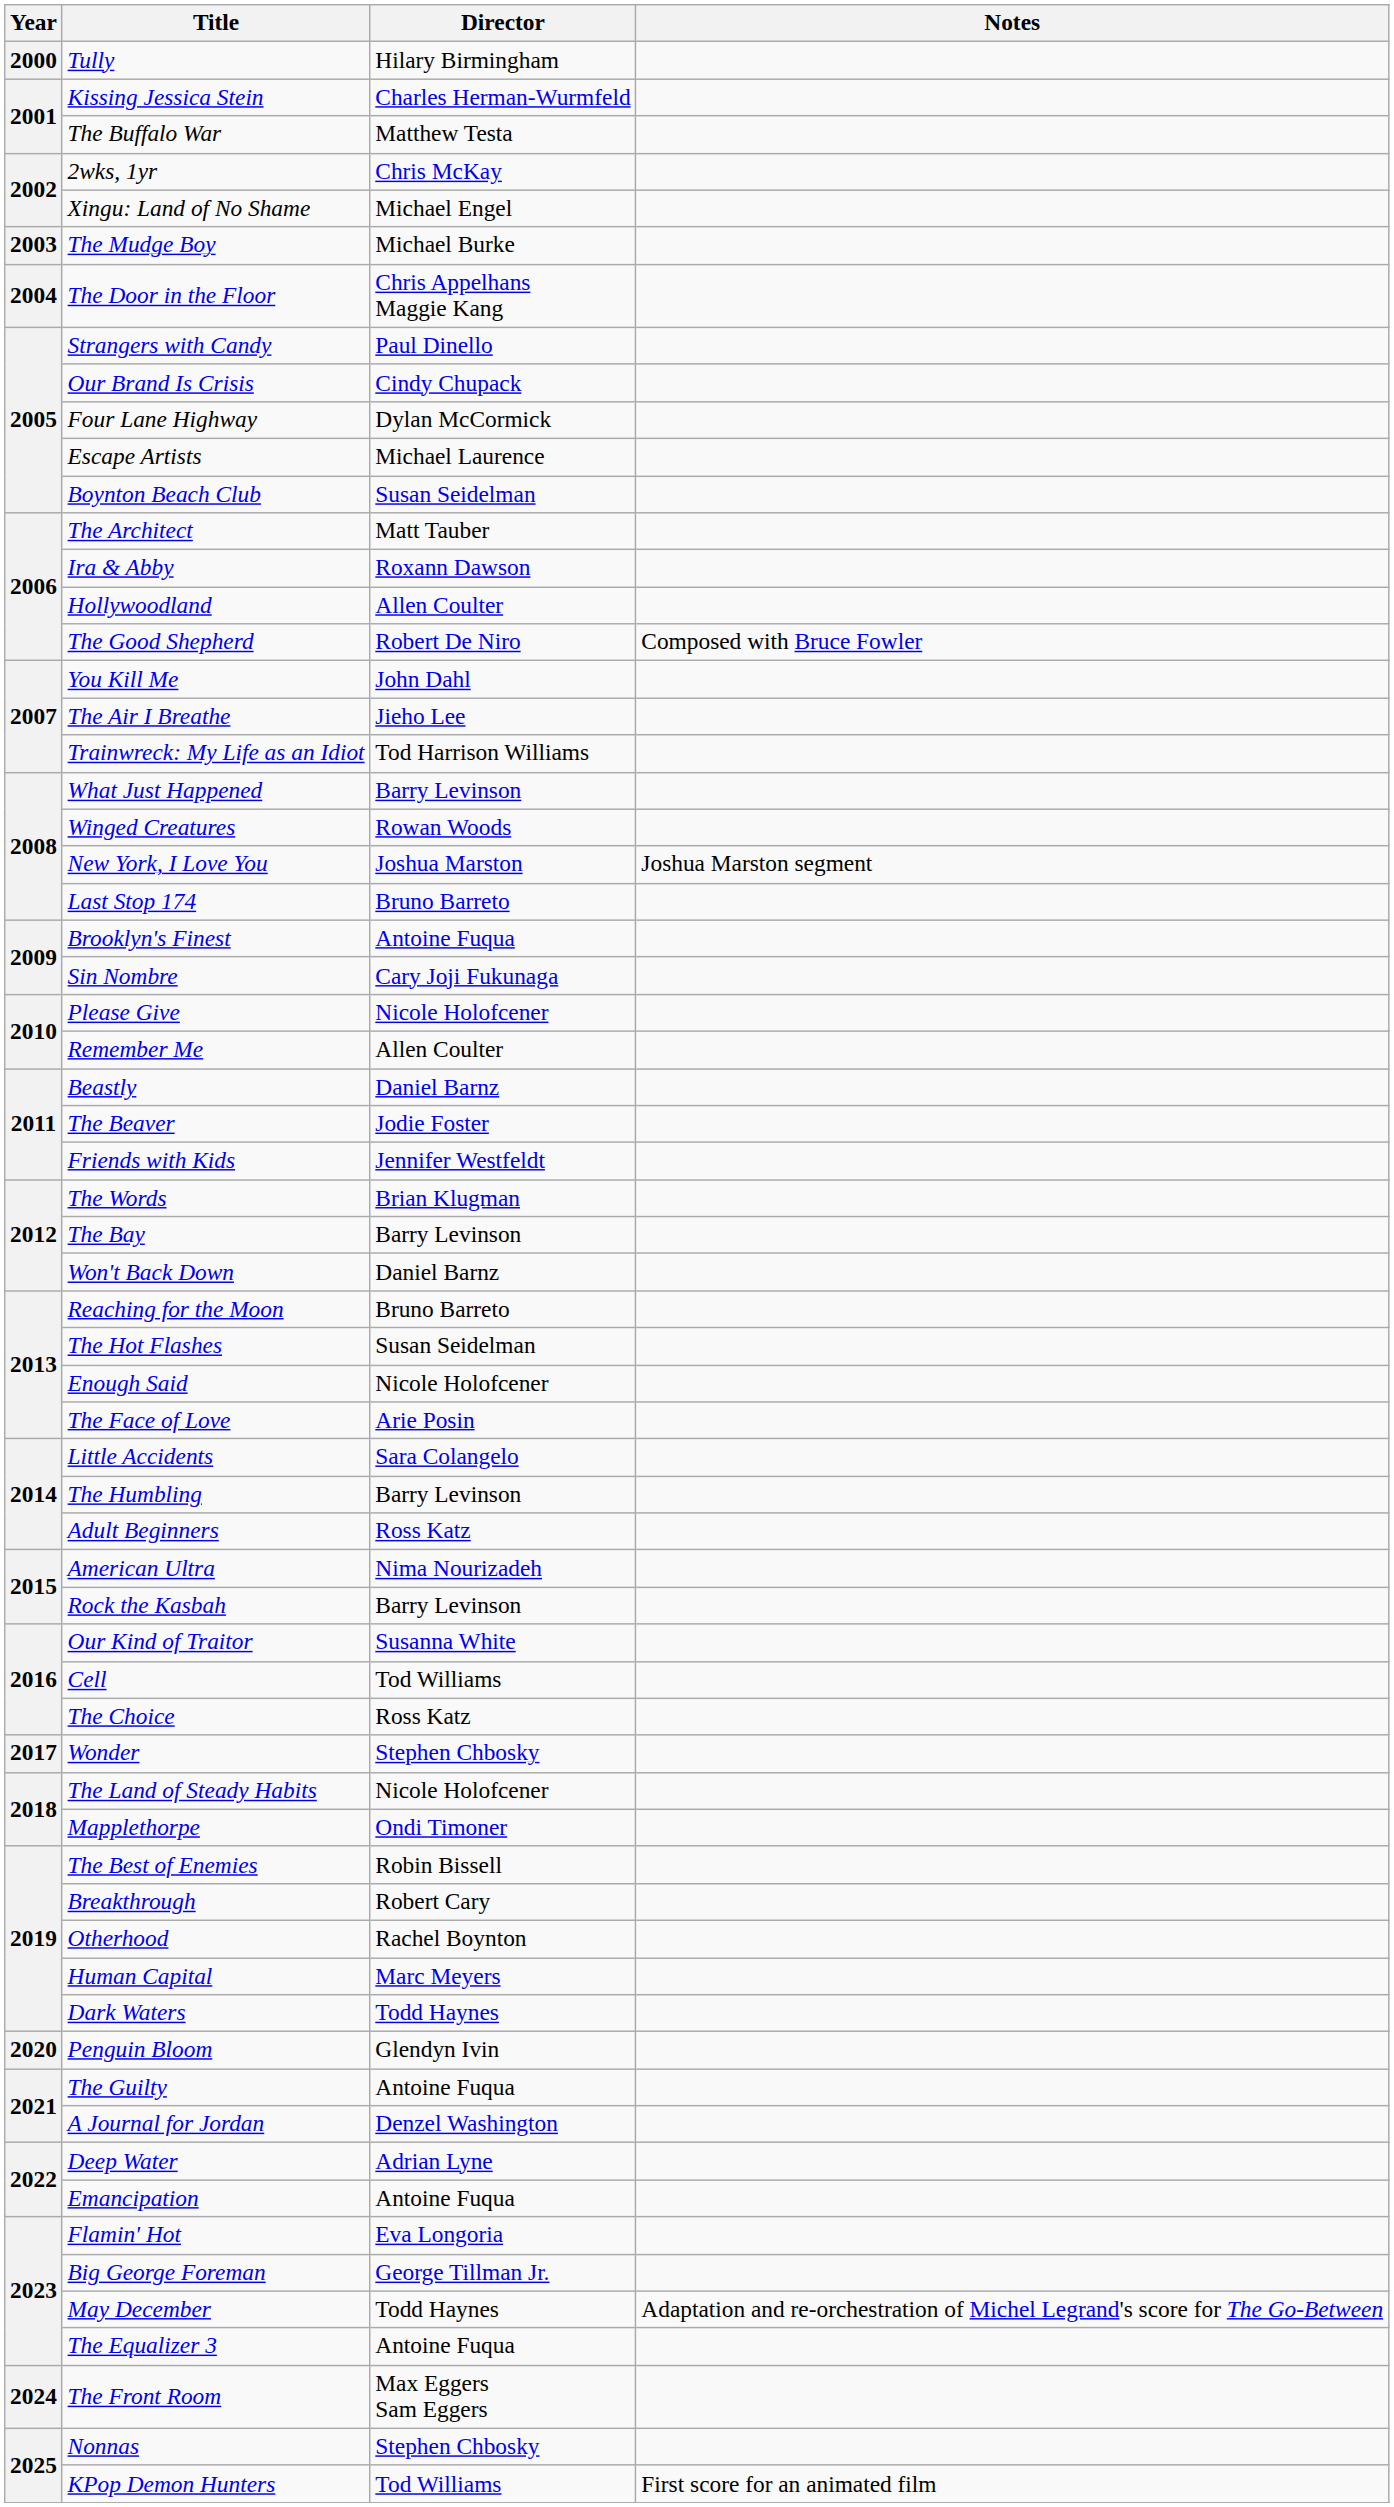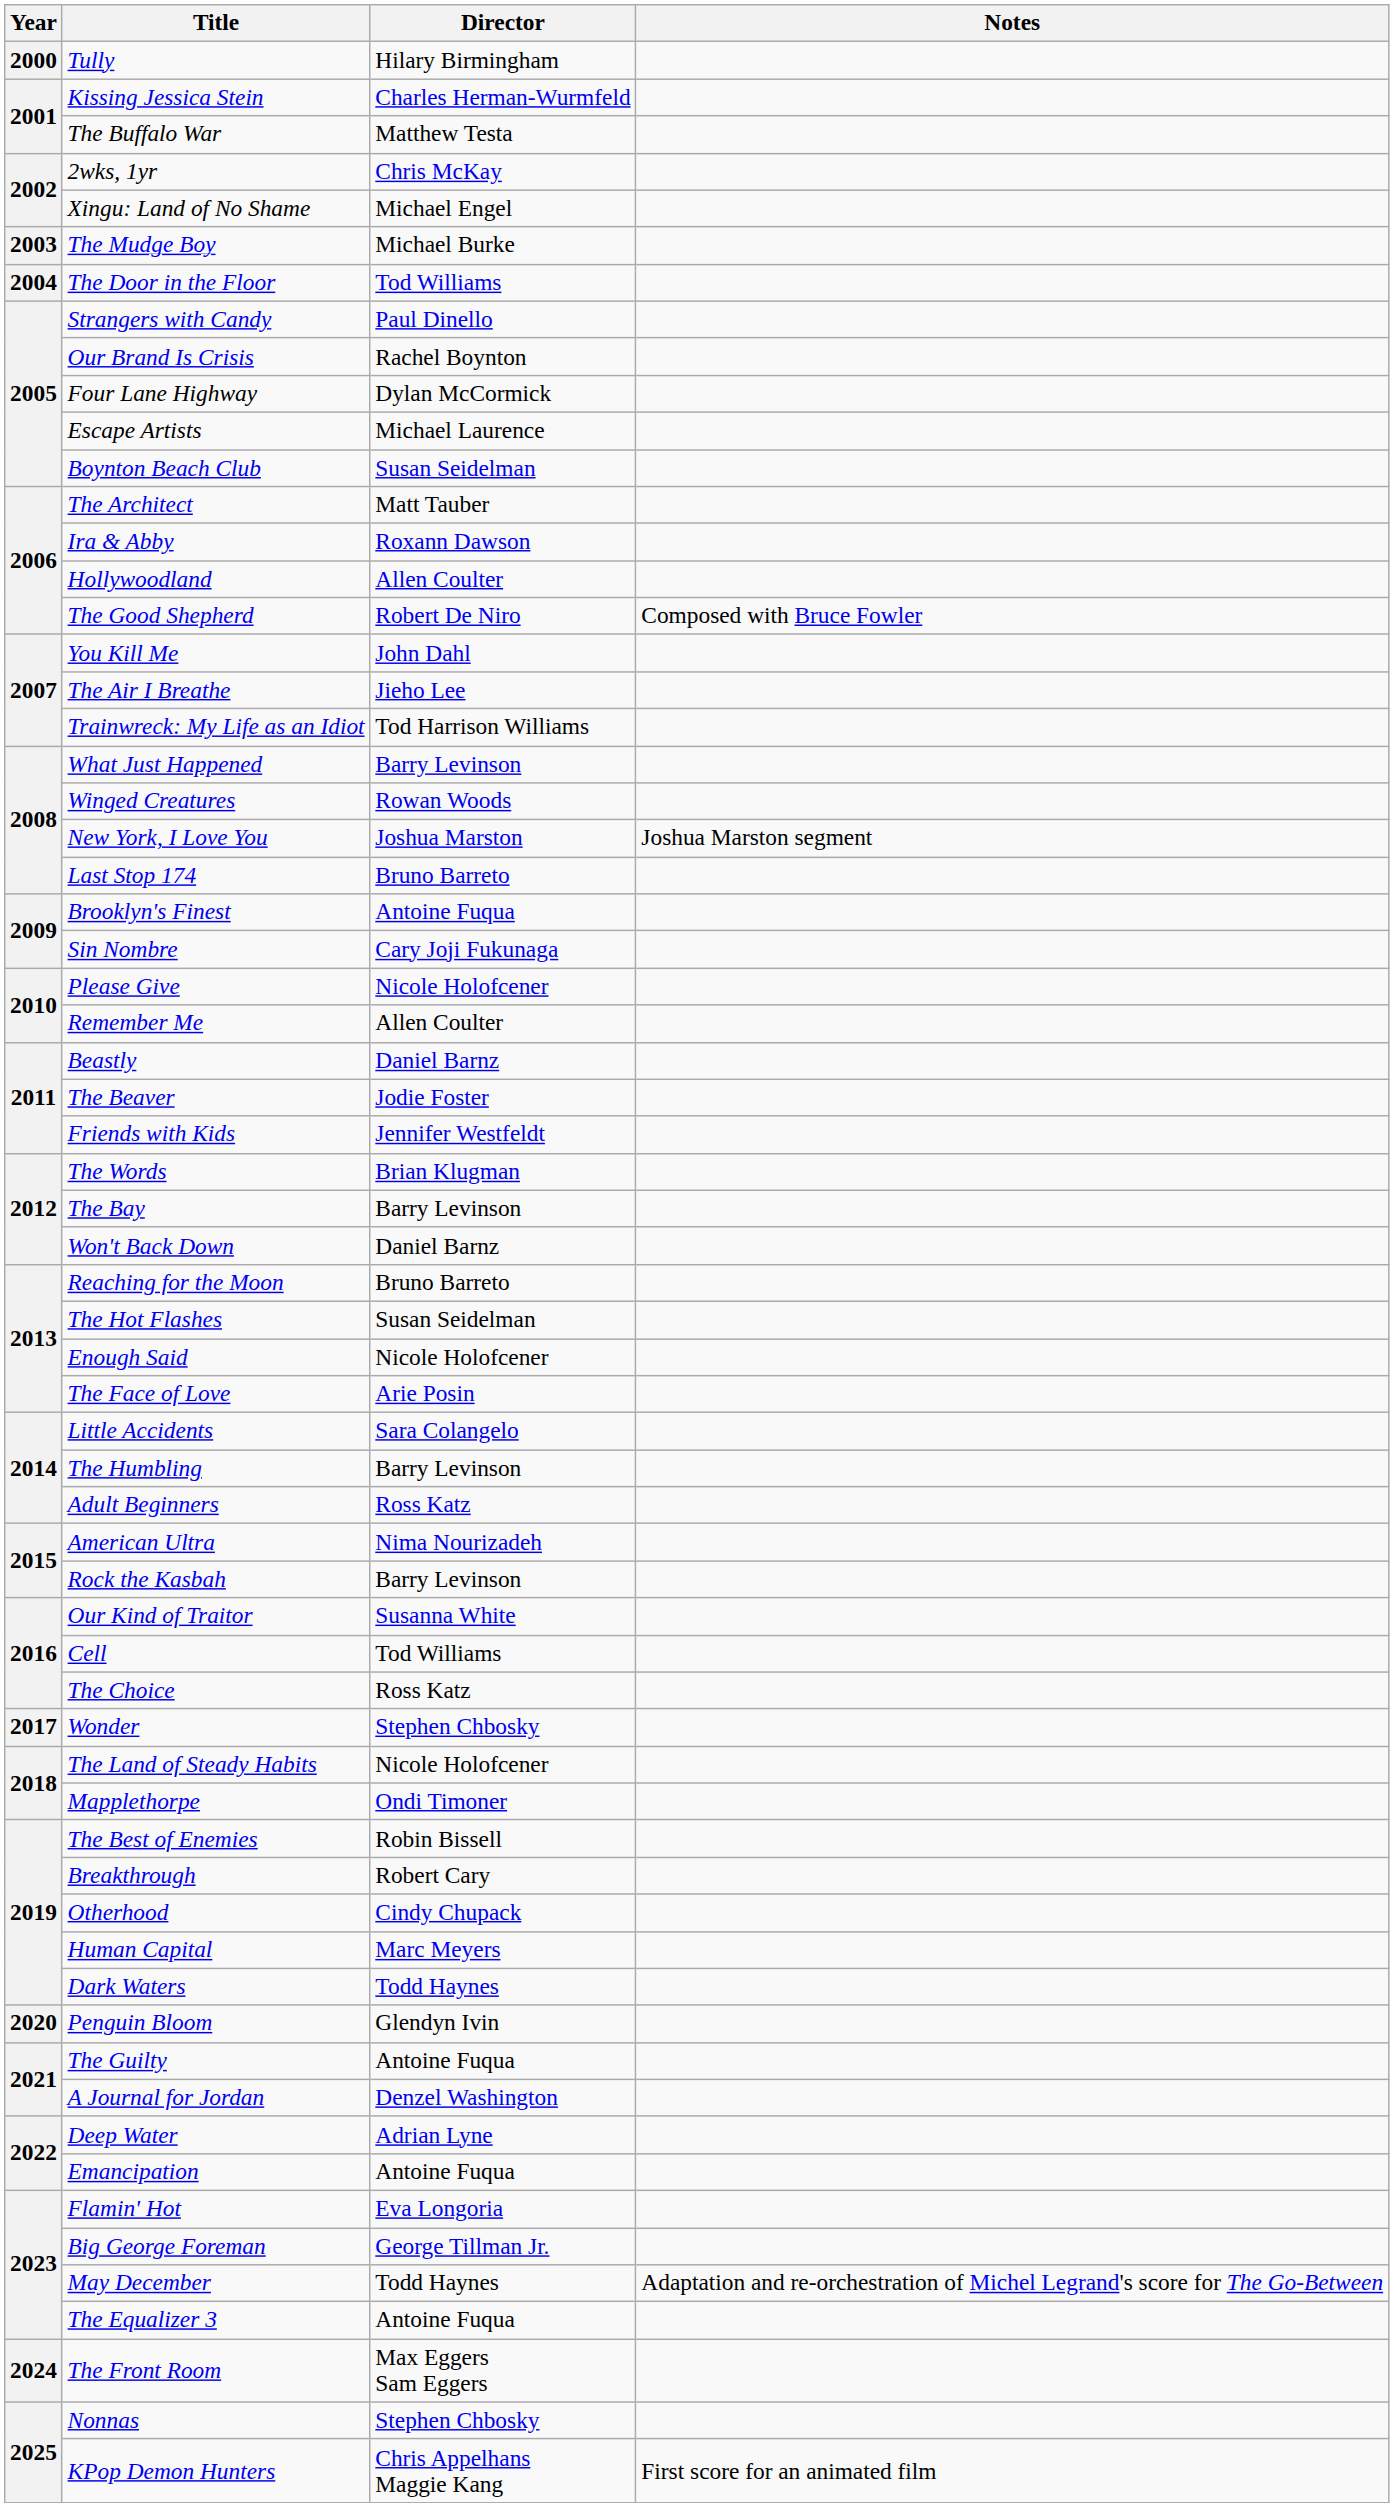 <table class="wikitable plainrowheaders">
 <tr>
 <th scope="col">Year</th>
 <th scope="col">Title</th>
 <th scope="col">Director</th>
 <th scope="col">Notes</th>
 </tr>
 <tr>
 <th scope="row">2000</th>
 <td><em><a href='#'>Tully</a></em></td>
 <td>Hilary Birmingham</td>
 <td></td>
 </tr>
 <tr>
 <th scope="row" rowspan="2">2001</th>
 <td><em><a href='#'>Kissing Jessica Stein</a></em></td>
 <td><a href='#'>Charles Herman-Wurmfeld</a></td>
 <td></td>
 </tr>
 <tr>
 <td><em>The Buffalo War</em></td>
 <td>Matthew Testa</td>
 <td></td>
 </tr>
 <tr>
 <th scope="row" rowspan="2">2002</th>
 <td><em>2wks, 1yr</em></td>
 <td><a href='#'>Chris McKay</a></td>
 <td></td>
 </tr>
 <tr>
 <td><em>Xingu: Land of No Shame</em></td>
 <td>Michael Engel</td>
 <td></td>
 </tr>
 <tr>
 <th scope="row">2003</th>
 <td><em><a href='#'>The Mudge Boy</a></em></td>
 <td>Michael Burke</td>
 <td></td>
 </tr>
 <tr>
 <th scope="row">2004</th>
 <td><em><a href='#'>The Door in the Floor</a></em></td>
-<td><a href='#'>Chris Appelhans</a><br>Maggie Kang</td>
+<td><a href='#'>Tod Williams</a></td>
 <td></td>
 </tr>
 <tr>
 <th scope="row" rowspan="5">2005</th>
 <td><em><a href='#'>Strangers with Candy</a></em></td>
 <td><a href='#'>Paul Dinello</a></td>
 <td></td>
 </tr>
 <tr>
 <td><em><a href='#'>Our Brand Is Crisis</a></em></td>
-<td><a href='#'>Cindy Chupack</a></td>
+<td>Rachel Boynton</td>
 <td></td>
 </tr>
 <tr>
 <td><em>Four Lane Highway</em></td>
 <td>Dylan McCormick</td>
 <td></td>
 </tr>
 <tr>
 <td><em>Escape Artists</em></td>
 <td>Michael Laurence</td>
 <td></td>
 </tr>
 <tr>
 <td><em><a href='#'>Boynton Beach Club</a></em></td>
 <td><a href='#'>Susan Seidelman</a></td>
 <td></td>
 </tr>
 <tr>
 <th scope="row" rowspan="4">2006</th>
 <td><em><a href='#'>The Architect</a></em></td>
 <td>Matt Tauber</td>
 <td></td>
 </tr>
 <tr>
 <td><em><a href='#'>Ira & Abby</a></em></td>
 <td><a href='#'>Roxann Dawson</a></td>
 <td></td>
 </tr>
 <tr>
 <td><em><a href='#'>Hollywoodland</a></em></td>
 <td><a href='#'>Allen Coulter</a></td>
 <td></td>
 </tr>
 <tr>
 <td><em><a href='#'>The Good Shepherd</a></em></td>
 <td><a href='#'>Robert De Niro</a></td>
 <td>Composed with <a href='#'>Bruce Fowler</a></td>
 </tr>
 <tr>
 <th scope="row" rowspan="3">2007</th>
 <td><em><a href='#'>You Kill Me</a></em></td>
 <td><a href='#'>John Dahl</a></td>
 <td></td>
 </tr>
 <tr>
 <td><em><a href='#'>The Air I Breathe</a></em></td>
 <td><a href='#'>Jieho Lee</a></td>
 <td></td>
 </tr>
 <tr>
 <td><em><a href='#'>Trainwreck: My Life as an Idiot</a></em></td>
 <td>Tod Harrison Williams</td>
 <td></td>
 </tr>
 <tr>
 <th scope="row" rowspan="4">2008</th>
 <td><em><a href='#'>What Just Happened</a></em></td>
 <td><a href='#'>Barry Levinson</a></td>
 <td></td>
 </tr>
 <tr>
 <td><em><a href='#'>Winged Creatures</a></em></td>
 <td><a href='#'>Rowan Woods</a></td>
 <td></td>
 </tr>
 <tr>
 <td><em><a href='#'>New York, I Love You</a></em></td>
 <td><a href='#'>Joshua Marston</a></td>
 <td>Joshua Marston segment</td>
 </tr>
 <tr>
 <td><em><a href='#'>Last Stop 174</a></em></td>
 <td><a href='#'>Bruno Barreto</a></td>
 <td></td>
 </tr>
 <tr>
 <th scope="row" rowspan="2">2009</th>
 <td><em><a href='#'>Brooklyn's Finest</a></em></td>
 <td><a href='#'>Antoine Fuqua</a></td>
 <td></td>
 </tr>
 <tr>
 <td><em><a href='#'>Sin Nombre</a></em></td>
 <td><a href='#'>Cary Joji Fukunaga</a></td>
 <td></td>
 </tr>
 <tr>
 <th scope="row" rowspan="2">2010</th>
 <td><em><a href='#'>Please Give</a></em></td>
 <td><a href='#'>Nicole Holofcener</a></td>
 <td></td>
 </tr>
 <tr>
 <td><em><a href='#'>Remember Me</a></em></td>
 <td>Allen Coulter</td>
 <td></td>
 </tr>
 <tr>
 <th scope="row" rowspan="3">2011</th>
 <td><em><a href='#'>Beastly</a></em></td>
 <td><a href='#'>Daniel Barnz</a></td>
 <td></td>
 </tr>
 <tr>
 <td><em><a href='#'>The Beaver</a></em></td>
 <td><a href='#'>Jodie Foster</a></td>
 <td></td>
 </tr>
 <tr>
 <td><em><a href='#'>Friends with Kids</a></em></td>
 <td><a href='#'>Jennifer Westfeldt</a></td>
 <td></td>
 </tr>
 <tr>
 <th scope="row" rowspan="3">2012</th>
 <td><em><a href='#'>The Words</a></em></td>
 <td><a href='#'>Brian Klugman</a></td>
 <td></td>
 </tr>
 <tr>
 <td><em><a href='#'>The Bay</a></em></td>
 <td>Barry Levinson</td>
 <td></td>
 </tr>
 <tr>
 <td><em><a href='#'>Won't Back Down</a></em></td>
 <td>Daniel Barnz</td>
 <td></td>
 </tr>
 <tr>
 <th scope="row" rowspan="4">2013</th>
 <td><em><a href='#'>Reaching for the Moon</a></em></td>
 <td>Bruno Barreto</td>
 <td></td>
 </tr>
 <tr>
 <td><em><a href='#'>The Hot Flashes</a></em></td>
 <td>Susan Seidelman</td>
 <td></td>
 </tr>
 <tr>
 <td><em><a href='#'>Enough Said</a></em></td>
 <td>Nicole Holofcener</td>
 <td></td>
 </tr>
 <tr>
 <td><em><a href='#'>The Face of Love</a></em></td>
 <td><a href='#'>Arie Posin</a></td>
 <td></td>
 </tr>
 <tr>
 <th scope="row" rowspan="3">2014</th>
 <td><em><a href='#'>Little Accidents</a></em></td>
 <td><a href='#'>Sara Colangelo</a></td>
 <td></td>
 </tr>
 <tr>
 <td><em><a href='#'>The Humbling</a></em></td>
 <td>Barry Levinson</td>
 <td></td>
 </tr>
 <tr>
 <td><em><a href='#'>Adult Beginners</a></em></td>
 <td><a href='#'>Ross Katz</a></td>
 <td></td>
 </tr>
 <tr>
 <th scope="row" rowspan="2">2015</th>
 <td><em><a href='#'>American Ultra</a></em></td>
 <td><a href='#'>Nima Nourizadeh</a></td>
 <td></td>
 </tr>
 <tr>
 <td><em><a href='#'>Rock the Kasbah</a></em></td>
 <td>Barry Levinson</td>
 <td></td>
 </tr>
 <tr>
 <th scope="row" rowspan="3">2016</th>
 <td><em><a href='#'>Our Kind of Traitor</a></em></td>
 <td><a href='#'>Susanna White</a></td>
 <td></td>
 </tr>
 <tr>
 <td><em><a href='#'>Cell</a></em></td>
 <td>Tod Williams</td>
 <td></td>
 </tr>
 <tr>
 <td><em><a href='#'>The Choice</a></em></td>
 <td>Ross Katz</td>
 <td></td>
 </tr>
 <tr>
 <th scope="row">2017</th>
 <td><em><a href='#'>Wonder</a></em></td>
 <td><a href='#'>Stephen Chbosky</a></td>
 <td></td>
 </tr>
 <tr>
 <th scope="row" rowspan="2">2018</th>
 <td><em><a href='#'>The Land of Steady Habits</a></em></td>
 <td>Nicole Holofcener</td>
 <td></td>
 </tr>
 <tr>
 <td><em><a href='#'>Mapplethorpe</a></em></td>
 <td><a href='#'>Ondi Timoner</a></td>
 <td></td>
 </tr>
 <tr>
 <th scope="row" rowspan="5">2019</th>
 <td><em><a href='#'>The Best of Enemies</a></em></td>
 <td>Robin Bissell</td>
 <td></td>
 </tr>
 <tr>
 <td><em><a href='#'>Breakthrough</a></em></td>
 <td>Robert Cary</td>
 <td></td>
 </tr>
 <tr>
 <td><em><a href='#'>Otherhood</a></em></td>
-<td>Rachel Boynton</td>
+<td><a href='#'>Cindy Chupack</a></td>
 <td></td>
 </tr>
 <tr>
 <td><em><a href='#'>Human Capital</a></em></td>
 <td><a href='#'>Marc Meyers</a></td>
 <td></td>
 </tr>
 <tr>
 <td><em><a href='#'>Dark Waters</a></em></td>
 <td><a href='#'>Todd Haynes</a></td>
 <td></td>
 </tr>
 <tr>
 <th scope="row">2020</th>
 <td><em><a href='#'>Penguin Bloom</a></em></td>
 <td>Glendyn Ivin</td>
 <td></td>
 </tr>
 <tr>
 <th scope="row" rowspan="2">2021</th>
 <td><em><a href='#'>The Guilty</a></em></td>
 <td>Antoine Fuqua</td>
 <td></td>
 </tr>
 <tr>
 <td><em><a href='#'>A Journal for Jordan</a></em></td>
 <td><a href='#'>Denzel Washington</a></td>
 <td></td>
 </tr>
 <tr>
 <th scope="row" rowspan="2">2022</th>
 <td><em><a href='#'>Deep Water</a></em></td>
 <td><a href='#'>Adrian Lyne</a></td>
 <td></td>
 </tr>
 <tr>
 <td><em><a href='#'>Emancipation</a></em></td>
 <td>Antoine Fuqua</td>
 <td></td>
 </tr>
 <tr>
 <th scope="row" rowspan="4">2023</th>
 <td><em><a href='#'>Flamin' Hot</a></em></td>
 <td><a href='#'>Eva Longoria</a></td>
 <td></td>
 </tr>
 <tr>
 <td><em><a href='#'>Big George Foreman</a></em></td>
 <td><a href='#'>George Tillman Jr.</a></td>
 <td></td>
 </tr>
 <tr>
 <td><em><a href='#'>May December</a></em></td>
 <td>Todd Haynes</td>
 <td>Adaptation and re-orchestration of <a href='#'>Michel Legrand</a>'s score for <em><a href='#'>The Go-Between</a></em></td>
 </tr>
 <tr>
 <td><em><a href='#'>The Equalizer 3</a></em></td>
 <td>Antoine Fuqua</td>
 <td></td>
 </tr>
 <tr>
 <th scope="row">2024</th>
 <td><em><a href='#'>The Front Room</a></em></td>
 <td>Max Eggers<br>Sam Eggers</td>
 <td></td>
 </tr>
 <tr>
 <th scope="row" rowspan="2">2025</th>
 <td><em><a href='#'>Nonnas</a></em></td>
 <td><a href='#'>Stephen Chbosky</a></td>
 <td></td>
 </tr>
 <tr>
 <td><em><a href='#'>KPop Demon Hunters</a></em></td>
-<td><a href='#'>Tod Williams</a></td>
+<td><a href='#'>Chris Appelhans</a><br>Maggie Kang</td>
 <td>First score for an animated film</td>
 </tr>
 </table>
